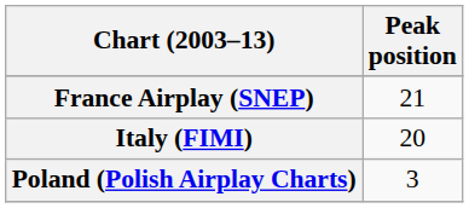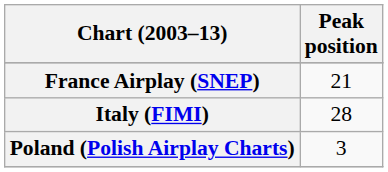 <table class="wikitable sortable plainrowheaders">
 <tr>
 <th>Chart (2003–13)</th>
 <th>Peak<br>position</th>
 </tr>
 <tr>
 </tr>
 <tr>
 <th scope="row">France Airplay (<a href='#'>SNEP</a>)</th>
 <td style="text-align:center;">21</td>
 </tr>
 <tr>
 <th scope="row">Italy (<a href='#'>FIMI</a>)</th>
-<td style="text-align:center;">20</td>
+<td style="text-align:center;">28</td>
 </tr>
 <tr>
 <th scope="row">Poland (<a href='#'>Polish Airplay Charts</a>)</th>
 <td align="center">3</td>
 </tr>
 <tr>
 </tr>
 </table>
